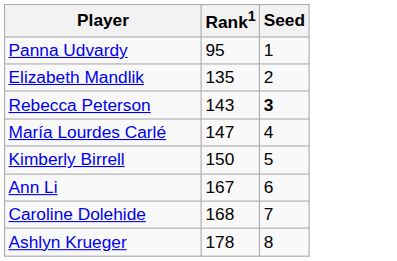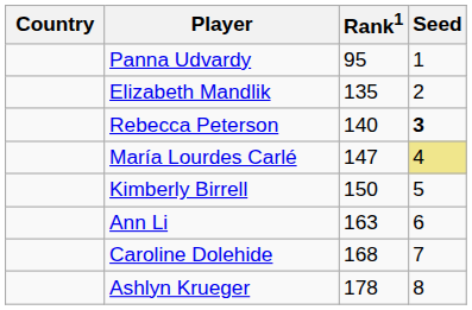 <table class="sortable wikitable">
 <tr>
+<th width="70">Country</th>
 <th width="175">Player</th>
 <th>Rank<sup>1</sup></th>
 <th>Seed</th>
 </tr>
 <tr>
+<td></td>
 <td><a href='#'>Panna Udvardy</a></td>
 <td>95</td>
 <td>1</td>
 </tr>
 <tr>
+<td></td>
 <td><a href='#'>Elizabeth Mandlik</a></td>
 <td>135</td>
 <td>2</td>
 </tr>
 <tr>
+<td></td>
 <td><a href='#'>Rebecca Peterson</a></td>
-<td>143</td>
+<td>140</td>
 <td><strong>3</strong></td>
 </tr>
 <tr>
+<td></td>
 <td><a href='#'>María Lourdes Carlé</a></td>
 <td>147</td>
-<td>4</td>
+<td style="background: khaki;">4</td>
 </tr>
 <tr>
+<td></td>
 <td><a href='#'>Kimberly Birrell</a></td>
 <td>150</td>
 <td>5</td>
 </tr>
 <tr>
+<td></td>
 <td><a href='#'>Ann Li</a></td>
-<td>167</td>
+<td>163</td>
 <td>6</td>
 </tr>
 <tr>
+<td></td>
 <td><a href='#'>Caroline Dolehide</a></td>
 <td>168</td>
 <td>7</td>
 </tr>
 <tr>
+<td></td>
 <td><a href='#'>Ashlyn Krueger</a></td>
 <td>178</td>
 <td>8</td>
 </tr>
 </table>
